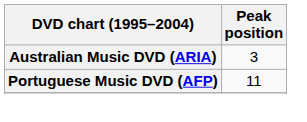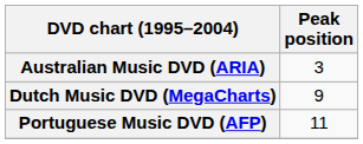 <table class="wikitable sortable plainrowheaders" style="text-align:center">
 <tr>
 <th scope="col">DVD chart (1995–2004)</th>
 <th scope="col">Peak<br>position</th>
 </tr>
 <tr>
 <th scope="row">Australian Music DVD (<a href='#'>ARIA</a>)</th>
 <td>3</td>
 </tr>
 <tr>
+<th scope="row">Dutch Music DVD (<a href='#'>MegaCharts</a>)</th>
+<td>9</td>
+</tr>
+<tr>
 <th scope="row">Portuguese Music DVD (<a href='#'>AFP</a>)</th>
 <td>11</td>
 </tr>
 <tr>
 </tr>
 <tr>
 </tr>
 </table>
